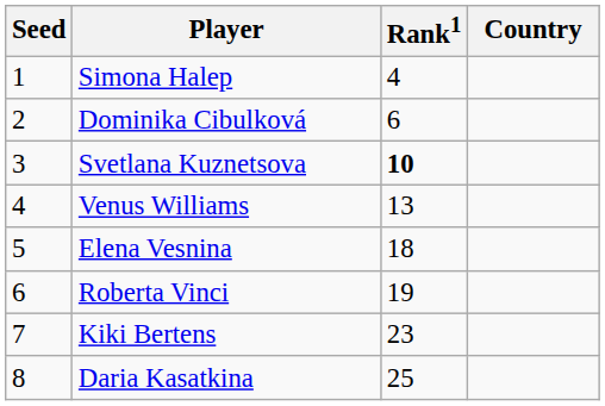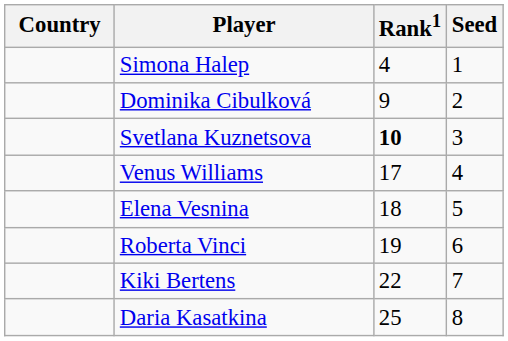 <table class="sortable wikitable">
 <tr>
-<th>Seed</th>
+<th width="70">Country</th>
 <th width="175">Player</th>
 <th>Rank<sup>1</sup></th>
-<th width="70">Country</th>
+<th>Seed</th>
 </tr>
 <tr>
-<td>1</td>
+<td></td>
 <td><a href='#'>Simona Halep</a></td>
 <td>4</td>
-<td></td>
+<td>1</td>
 </tr>
 <tr>
+<td></td>
+<td><a href='#'>Dominika Cibulková</a></td>
+<td>9</td>
 <td>2</td>
-<td><a href='#'>Dominika Cibulková</a></td>
-<td>6</td>
-<td></td>
 </tr>
 <tr>
-<td>3</td>
+<td></td>
 <td><a href='#'>Svetlana Kuznetsova</a></td>
 <td><strong>10</strong></td>
-<td></td>
+<td>3</td>
 </tr>
 <tr>
+<td></td>
+<td><a href='#'>Venus Williams</a></td>
+<td>17</td>
 <td>4</td>
-<td><a href='#'>Venus Williams</a></td>
-<td>13</td>
-<td></td>
 </tr>
 <tr>
-<td>5</td>
+<td></td>
 <td><a href='#'>Elena Vesnina</a></td>
 <td>18</td>
-<td></td>
+<td>5</td>
 </tr>
 <tr>
-<td>6</td>
+<td></td>
 <td><a href='#'>Roberta Vinci</a></td>
 <td>19</td>
-<td></td>
+<td>6</td>
 </tr>
 <tr>
+<td></td>
+<td><a href='#'>Kiki Bertens</a></td>
+<td>22</td>
 <td>7</td>
-<td><a href='#'>Kiki Bertens</a></td>
-<td>23</td>
-<td></td>
 </tr>
 <tr>
-<td>8</td>
+<td></td>
 <td><a href='#'>Daria Kasatkina</a></td>
 <td>25</td>
-<td></td>
+<td>8</td>
 </tr>
 </table>
